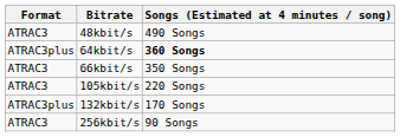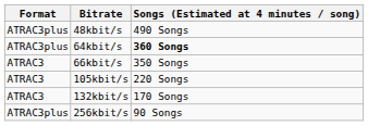 <table class="wikitable">
 <tr>
 <th>Format</th>
 <th>Bitrate</th>
 <th>Songs (Estimated at 4 minutes / song)</th>
 </tr>
 <tr>
-<td>ATRAC3</td>
+<td>ATRAC3plus</td>
 <td>48kbit/s</td>
 <td>490 Songs</td>
 </tr>
 <tr>
 <td>ATRAC3plus</td>
 <td>64kbit/s</td>
 <td><strong>360 Songs</strong></td>
 </tr>
 <tr>
 <td>ATRAC3</td>
 <td>66kbit/s</td>
 <td>350 Songs</td>
 </tr>
 <tr>
 <td>ATRAC3</td>
 <td>105kbit/s</td>
 <td>220 Songs</td>
 </tr>
 <tr>
-<td>ATRAC3plus</td>
+<td>ATRAC3</td>
 <td>132kbit/s</td>
 <td>170 Songs</td>
 </tr>
 <tr>
-<td>ATRAC3</td>
+<td>ATRAC3plus</td>
 <td>256kbit/s</td>
 <td>90 Songs</td>
 </tr>
 </table>
